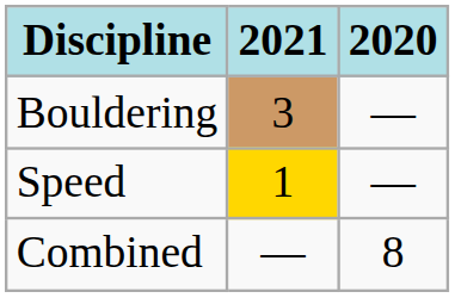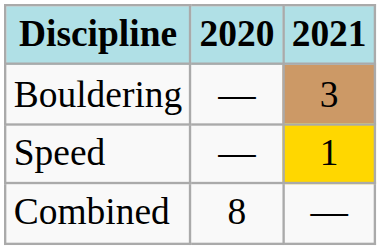 <table class="wikitable" style="text-align: center;">
 <tr>
 <th style="background: #b0e0e6;">Discipline</th>
+<th style="background: #b0e0e6;">2020</th>
 <th style="background: #b0e0e6;">2021</th>
-<th style="background: #b0e0e6;">2020</th>
 </tr>
 <tr>
 <td align="left">Bouldering</td>
+<td>—</td>
 <td style="background: #c96;">3</td>
-<td>—</td>
 </tr>
 <tr>
 <td align="left">Speed</td>
+<td>—</td>
 <td style="background: gold;">1</td>
-<td>—</td>
 </tr>
 <tr>
 <td align="left">Combined</td>
+<td>8</td>
 <td>—</td>
-<td>8</td>
 </tr>
 </table>
